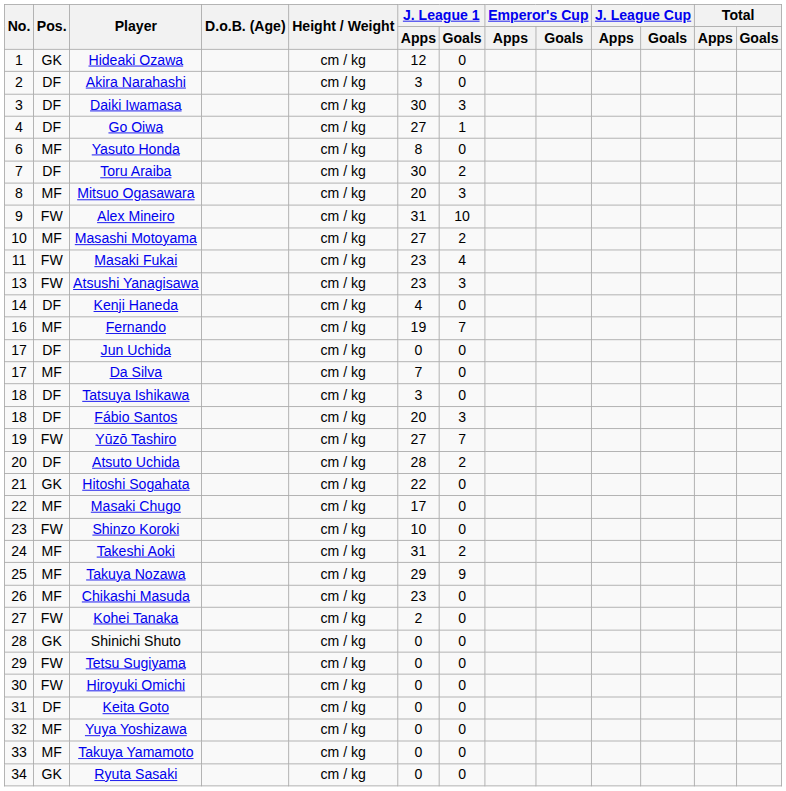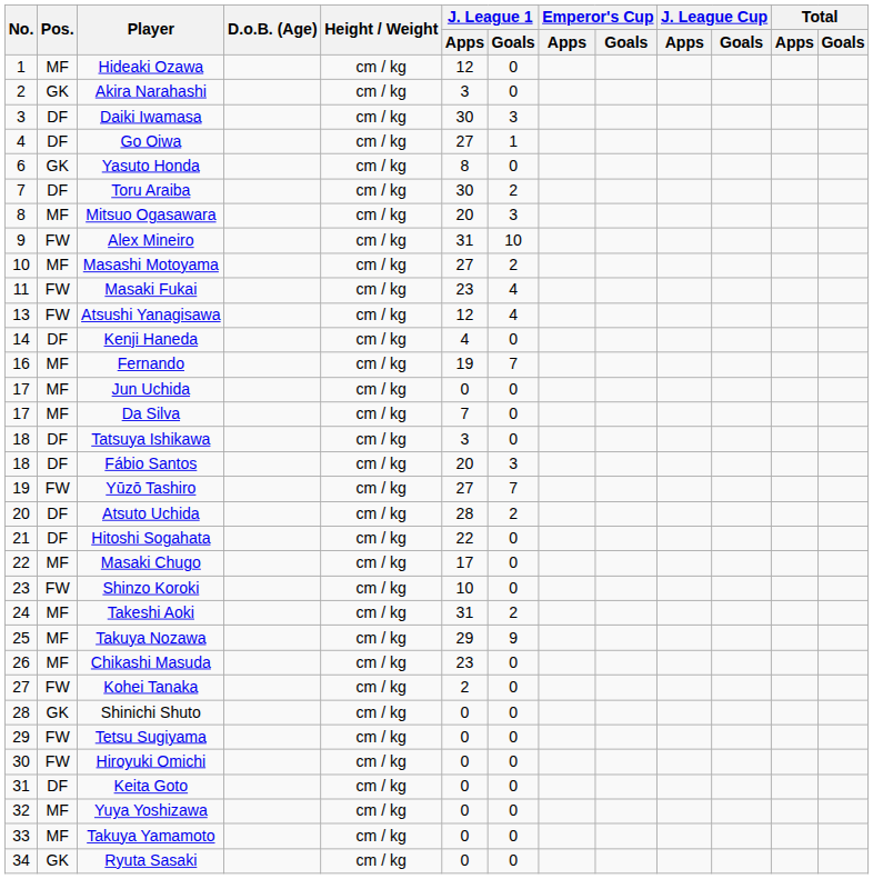 <table class="wikitable" style="text-align:center;">
 <tr>
 <th rowspan="2">No.</th>
 <th rowspan="2">Pos.</th>
 <th rowspan="2">Player</th>
 <th rowspan="2">D.o.B. (Age)</th>
 <th rowspan="2">Height / Weight</th>
 <th colspan="2"><a href='#'>J. League 1</a></th>
 <th colspan="2"><a href='#'>Emperor's Cup</a></th>
 <th colspan="2"><a href='#'>J. League Cup</a></th>
 <th colspan="2">Total</th>
 </tr>
 <tr>
 <th>Apps</th>
 <th>Goals</th>
 <th>Apps</th>
 <th>Goals</th>
 <th>Apps</th>
 <th>Goals</th>
 <th>Apps</th>
 <th>Goals</th>
 </tr>
 <tr>
 <td>1</td>
-<td>GK</td>
+<td>MF</td>
 <td><a href='#'>Hideaki Ozawa</a></td>
 <td></td>
 <td>cm / kg</td>
 <td>12</td>
 <td>0</td>
 <td></td>
 <td></td>
 <td></td>
 <td></td>
 <td></td>
 <td></td>
 </tr>
 <tr>
 <td>2</td>
-<td>DF</td>
+<td>GK</td>
 <td><a href='#'>Akira Narahashi</a></td>
 <td></td>
 <td>cm / kg</td>
 <td>3</td>
 <td>0</td>
 <td></td>
 <td></td>
 <td></td>
 <td></td>
 <td></td>
 <td></td>
 </tr>
 <tr>
 <td>3</td>
 <td>DF</td>
 <td><a href='#'>Daiki Iwamasa</a></td>
 <td></td>
 <td>cm / kg</td>
 <td>30</td>
 <td>3</td>
 <td></td>
 <td></td>
 <td></td>
 <td></td>
 <td></td>
 <td></td>
 </tr>
 <tr>
 <td>4</td>
 <td>DF</td>
 <td><a href='#'>Go Oiwa</a></td>
 <td></td>
 <td>cm / kg</td>
 <td>27</td>
 <td>1</td>
 <td></td>
 <td></td>
 <td></td>
 <td></td>
 <td></td>
 <td></td>
 </tr>
 <tr>
 <td>6</td>
-<td>MF</td>
+<td>GK</td>
 <td><a href='#'>Yasuto Honda</a></td>
 <td></td>
 <td>cm / kg</td>
 <td>8</td>
 <td>0</td>
 <td></td>
 <td></td>
 <td></td>
 <td></td>
 <td></td>
 <td></td>
 </tr>
 <tr>
 <td>7</td>
 <td>DF</td>
 <td><a href='#'>Toru Araiba</a></td>
 <td></td>
 <td>cm / kg</td>
 <td>30</td>
 <td>2</td>
 <td></td>
 <td></td>
 <td></td>
 <td></td>
 <td></td>
 <td></td>
 </tr>
 <tr>
 <td>8</td>
 <td>MF</td>
 <td><a href='#'>Mitsuo Ogasawara</a></td>
 <td></td>
 <td>cm / kg</td>
 <td>20</td>
 <td>3</td>
 <td></td>
 <td></td>
 <td></td>
 <td></td>
 <td></td>
 <td></td>
 </tr>
 <tr>
 <td>9</td>
 <td>FW</td>
 <td><a href='#'>Alex Mineiro</a></td>
 <td></td>
 <td>cm / kg</td>
 <td>31</td>
 <td>10</td>
 <td></td>
 <td></td>
 <td></td>
 <td></td>
 <td></td>
 <td></td>
 </tr>
 <tr>
 <td>10</td>
 <td>MF</td>
 <td><a href='#'>Masashi Motoyama</a></td>
 <td></td>
 <td>cm / kg</td>
 <td>27</td>
 <td>2</td>
 <td></td>
 <td></td>
 <td></td>
 <td></td>
 <td></td>
 <td></td>
 </tr>
 <tr>
 <td>11</td>
 <td>FW</td>
 <td><a href='#'>Masaki Fukai</a></td>
 <td></td>
 <td>cm / kg</td>
 <td>23</td>
 <td>4</td>
 <td></td>
 <td></td>
 <td></td>
 <td></td>
 <td></td>
 <td></td>
 </tr>
 <tr>
 <td>13</td>
 <td>FW</td>
 <td><a href='#'>Atsushi Yanagisawa</a></td>
 <td></td>
 <td>cm / kg</td>
-<td>23</td>
-<td>3</td>
+<td>12</td>
+<td>4</td>
 <td></td>
 <td></td>
 <td></td>
 <td></td>
 <td></td>
 <td></td>
 </tr>
 <tr>
 <td>14</td>
 <td>DF</td>
 <td><a href='#'>Kenji Haneda</a></td>
 <td></td>
 <td>cm / kg</td>
 <td>4</td>
 <td>0</td>
 <td></td>
 <td></td>
 <td></td>
 <td></td>
 <td></td>
 <td></td>
 </tr>
 <tr>
 <td>16</td>
 <td>MF</td>
 <td><a href='#'>Fernando</a></td>
 <td></td>
 <td>cm / kg</td>
 <td>19</td>
 <td>7</td>
 <td></td>
 <td></td>
 <td></td>
 <td></td>
 <td></td>
 <td></td>
 </tr>
 <tr>
 <td>17</td>
-<td>DF</td>
+<td>MF</td>
 <td><a href='#'>Jun Uchida</a></td>
 <td></td>
 <td>cm / kg</td>
 <td>0</td>
 <td>0</td>
 <td></td>
 <td></td>
 <td></td>
 <td></td>
 <td></td>
 <td></td>
 </tr>
 <tr>
 <td>17</td>
 <td>MF</td>
 <td><a href='#'>Da Silva</a></td>
 <td></td>
 <td>cm / kg</td>
 <td>7</td>
 <td>0</td>
 <td></td>
 <td></td>
 <td></td>
 <td></td>
 <td></td>
 <td></td>
 </tr>
 <tr>
 <td>18</td>
 <td>DF</td>
 <td><a href='#'>Tatsuya Ishikawa</a></td>
 <td></td>
 <td>cm / kg</td>
 <td>3</td>
 <td>0</td>
 <td></td>
 <td></td>
 <td></td>
 <td></td>
 <td></td>
 <td></td>
 </tr>
 <tr>
 <td>18</td>
 <td>DF</td>
 <td><a href='#'>Fábio Santos</a></td>
 <td></td>
 <td>cm / kg</td>
 <td>20</td>
 <td>3</td>
 <td></td>
 <td></td>
 <td></td>
 <td></td>
 <td></td>
 <td></td>
 </tr>
 <tr>
 <td>19</td>
 <td>FW</td>
 <td><a href='#'>Yūzō Tashiro</a></td>
 <td></td>
 <td>cm / kg</td>
 <td>27</td>
 <td>7</td>
 <td></td>
 <td></td>
 <td></td>
 <td></td>
 <td></td>
 <td></td>
 </tr>
 <tr>
 <td>20</td>
 <td>DF</td>
 <td><a href='#'>Atsuto Uchida</a></td>
 <td></td>
 <td>cm / kg</td>
 <td>28</td>
 <td>2</td>
 <td></td>
 <td></td>
 <td></td>
 <td></td>
 <td></td>
 <td></td>
 </tr>
 <tr>
 <td>21</td>
-<td>GK</td>
+<td>DF</td>
 <td><a href='#'>Hitoshi Sogahata</a></td>
 <td></td>
 <td>cm / kg</td>
 <td>22</td>
 <td>0</td>
 <td></td>
 <td></td>
 <td></td>
 <td></td>
 <td></td>
 <td></td>
 </tr>
 <tr>
 <td>22</td>
 <td>MF</td>
 <td><a href='#'>Masaki Chugo</a></td>
 <td></td>
 <td>cm / kg</td>
 <td>17</td>
 <td>0</td>
 <td></td>
 <td></td>
 <td></td>
 <td></td>
 <td></td>
 <td></td>
 </tr>
 <tr>
 <td>23</td>
 <td>FW</td>
 <td><a href='#'>Shinzo Koroki</a></td>
 <td></td>
 <td>cm / kg</td>
 <td>10</td>
 <td>0</td>
 <td></td>
 <td></td>
 <td></td>
 <td></td>
 <td></td>
 <td></td>
 </tr>
 <tr>
 <td>24</td>
 <td>MF</td>
 <td><a href='#'>Takeshi Aoki</a></td>
 <td></td>
 <td>cm / kg</td>
 <td>31</td>
 <td>2</td>
 <td></td>
 <td></td>
 <td></td>
 <td></td>
 <td></td>
 <td></td>
 </tr>
 <tr>
 <td>25</td>
 <td>MF</td>
 <td><a href='#'>Takuya Nozawa</a></td>
 <td></td>
 <td>cm / kg</td>
 <td>29</td>
 <td>9</td>
 <td></td>
 <td></td>
 <td></td>
 <td></td>
 <td></td>
 <td></td>
 </tr>
 <tr>
 <td>26</td>
 <td>MF</td>
 <td><a href='#'>Chikashi Masuda</a></td>
 <td></td>
 <td>cm / kg</td>
 <td>23</td>
 <td>0</td>
 <td></td>
 <td></td>
 <td></td>
 <td></td>
 <td></td>
 <td></td>
 </tr>
 <tr>
 <td>27</td>
 <td>FW</td>
 <td><a href='#'>Kohei Tanaka</a></td>
 <td></td>
 <td>cm / kg</td>
 <td>2</td>
 <td>0</td>
 <td></td>
 <td></td>
 <td></td>
 <td></td>
 <td></td>
 <td></td>
 </tr>
 <tr>
 <td>28</td>
 <td>GK</td>
 <td>Shinichi Shuto</td>
 <td></td>
 <td>cm / kg</td>
 <td>0</td>
 <td>0</td>
 <td></td>
 <td></td>
 <td></td>
 <td></td>
 <td></td>
 <td></td>
 </tr>
 <tr>
 <td>29</td>
 <td>FW</td>
 <td><a href='#'>Tetsu Sugiyama</a></td>
 <td></td>
 <td>cm / kg</td>
 <td>0</td>
 <td>0</td>
 <td></td>
 <td></td>
 <td></td>
 <td></td>
 <td></td>
 <td></td>
 </tr>
 <tr>
 <td>30</td>
 <td>FW</td>
 <td><a href='#'>Hiroyuki Omichi</a></td>
 <td></td>
 <td>cm / kg</td>
 <td>0</td>
 <td>0</td>
 <td></td>
 <td></td>
 <td></td>
 <td></td>
 <td></td>
 <td></td>
 </tr>
 <tr>
 <td>31</td>
 <td>DF</td>
 <td><a href='#'>Keita Goto</a></td>
 <td></td>
 <td>cm / kg</td>
 <td>0</td>
 <td>0</td>
 <td></td>
 <td></td>
 <td></td>
 <td></td>
 <td></td>
 <td></td>
 </tr>
 <tr>
 <td>32</td>
 <td>MF</td>
 <td><a href='#'>Yuya Yoshizawa</a></td>
 <td></td>
 <td>cm / kg</td>
 <td>0</td>
 <td>0</td>
 <td></td>
 <td></td>
 <td></td>
 <td></td>
 <td></td>
 <td></td>
 </tr>
 <tr>
 <td>33</td>
 <td>MF</td>
 <td><a href='#'>Takuya Yamamoto</a></td>
 <td></td>
 <td>cm / kg</td>
 <td>0</td>
 <td>0</td>
 <td></td>
 <td></td>
 <td></td>
 <td></td>
 <td></td>
 <td></td>
 </tr>
 <tr>
 <td>34</td>
 <td>GK</td>
 <td><a href='#'>Ryuta Sasaki</a></td>
 <td></td>
 <td>cm / kg</td>
 <td>0</td>
 <td>0</td>
 <td></td>
 <td></td>
 <td></td>
 <td></td>
 <td></td>
 <td></td>
 </tr>
 </table>
